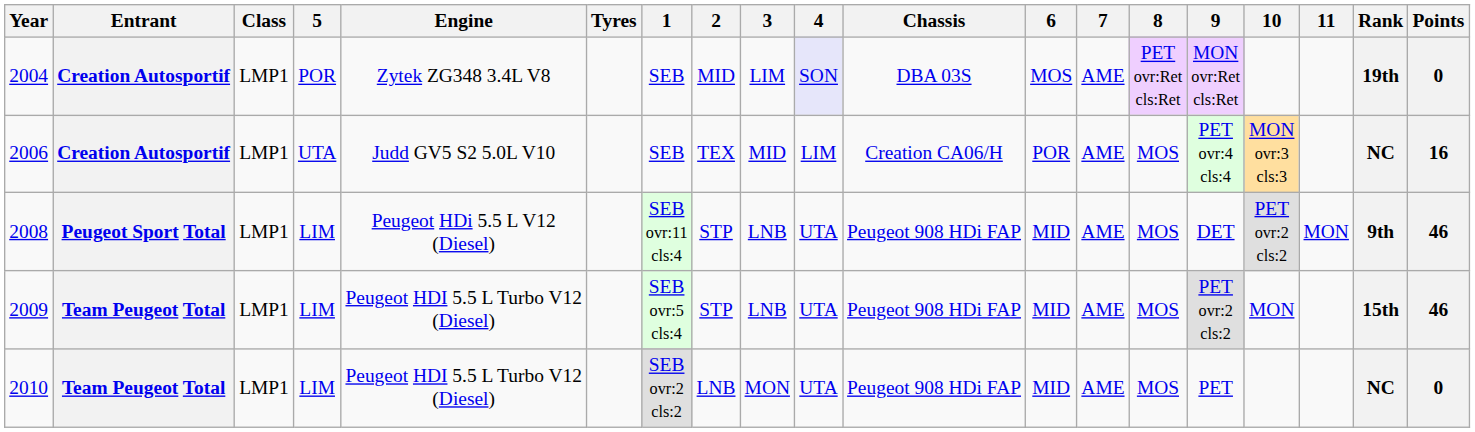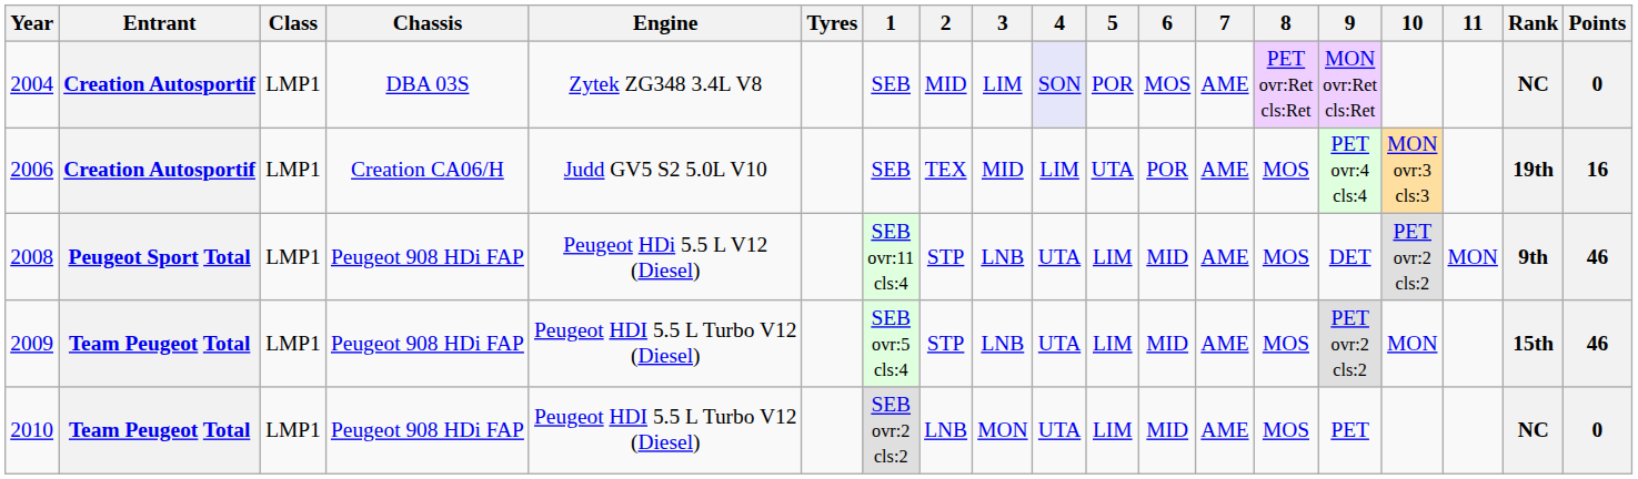 <table class="wikitable" style="text-align:center; font-size:90%">
 <tr>
 <th>Year</th>
 <th>Entrant</th>
 <th>Class</th>
-<th>5</th>
+<th>Chassis</th>
 <th>Engine</th>
 <th>Tyres</th>
 <th>1</th>
 <th>2</th>
 <th>3</th>
 <th>4</th>
-<th>Chassis</th>
+<th>5</th>
 <th>6</th>
 <th>7</th>
 <th>8</th>
 <th>9</th>
 <th>10</th>
 <th>11</th>
 <th>Rank</th>
 <th>Points</th>
 </tr>
 <tr>
 <td><a href='#'>2004</a></td>
 <th><a href='#'>Creation Autosportif</a></th>
 <td>LMP1</td>
-<td><a href='#'>POR</a></td>
+<td><a href='#'>DBA 03S</a></td>
 <td><a href='#'>Zytek</a> ZG348 3.4L V8</td>
 <td></td>
 <td><a href='#'>SEB</a></td>
 <td><a href='#'>MID</a></td>
 <td><a href='#'>LIM</a></td>
 <td style="background: lavender;"><a href='#'>SON</a></td>
-<td><a href='#'>DBA 03S</a></td>
+<td><a href='#'>POR</a></td>
 <td><a href='#'>MOS</a></td>
 <td><a href='#'>AME</a></td>
 <td style="background:#EFCFFF;"><a href='#'>PET</a><br><small>ovr:Ret<br>cls:Ret</small></td>
 <td style="background:#EFCFFF;"><a href='#'>MON</a><br><small>ovr:Ret<br>cls:Ret</small></td>
 <td></td>
 <td></td>
-<th>19th</th>
+<th>NC</th>
 <th>0</th>
 </tr>
 <tr>
 <td><a href='#'>2006</a></td>
 <th><a href='#'>Creation Autosportif</a></th>
 <td>LMP1</td>
-<td><a href='#'>UTA</a></td>
+<td><a href='#'>Creation CA06/H</a></td>
 <td><a href='#'>Judd</a> GV5 S2 5.0L V10</td>
 <td></td>
 <td><a href='#'>SEB</a></td>
 <td><a href='#'>TEX</a></td>
 <td><a href='#'>MID</a></td>
 <td><a href='#'>LIM</a></td>
-<td><a href='#'>Creation CA06/H</a></td>
+<td><a href='#'>UTA</a></td>
 <td><a href='#'>POR</a></td>
 <td><a href='#'>AME</a></td>
 <td><a href='#'>MOS</a></td>
 <td style="background:#DFFFDF;"><a href='#'>PET</a><br><small>ovr:4<br>cls:4</small></td>
 <td style="background:#FFDF9F;"><a href='#'>MON</a><br><small>ovr:3<br>cls:3</small></td>
 <td></td>
-<th>NC</th>
+<th>19th</th>
 <th>16</th>
 </tr>
 <tr>
 <td><a href='#'>2008</a></td>
 <th><a href='#'>Peugeot Sport</a> <a href='#'>Total</a></th>
 <td>LMP1</td>
-<td><a href='#'>LIM</a></td>
+<td><a href='#'>Peugeot 908 HDi FAP</a></td>
 <td><a href='#'>Peugeot</a> <a href='#'>HDi</a> 5.5 L V12<br>(<a href='#'>Diesel</a>)</td>
 <td></td>
 <td style="background:#DFFFDF;"><a href='#'>SEB</a><br><small>ovr:11<br>cls:4</small></td>
 <td><a href='#'>STP</a></td>
 <td><a href='#'>LNB</a></td>
 <td><a href='#'>UTA</a></td>
-<td><a href='#'>Peugeot 908 HDi FAP</a></td>
+<td><a href='#'>LIM</a></td>
 <td><a href='#'>MID</a></td>
 <td><a href='#'>AME</a></td>
 <td><a href='#'>MOS</a></td>
 <td><a href='#'>DET</a></td>
 <td style="background:#DFDFDF;"><a href='#'>PET</a><br><small>ovr:2<br>cls:2</small></td>
 <td><a href='#'>MON</a></td>
 <th>9th</th>
 <th>46</th>
 </tr>
 <tr>
 <td><a href='#'>2009</a></td>
 <th><a href='#'>Team Peugeot</a> <a href='#'>Total</a></th>
 <td>LMP1</td>
-<td><a href='#'>LIM</a></td>
+<td><a href='#'>Peugeot 908 HDi FAP</a></td>
 <td><a href='#'>Peugeot</a> <a href='#'>HDI</a> 5.5 L Turbo V12<br>(<a href='#'>Diesel</a>)</td>
 <td></td>
 <td style="background:#DFFFDF;"><a href='#'>SEB</a><br><small>ovr:5<br>cls:4</small></td>
 <td><a href='#'>STP</a></td>
 <td><a href='#'>LNB</a></td>
 <td><a href='#'>UTA</a></td>
-<td><a href='#'>Peugeot 908 HDi FAP</a></td>
+<td><a href='#'>LIM</a></td>
 <td><a href='#'>MID</a></td>
 <td><a href='#'>AME</a></td>
 <td><a href='#'>MOS</a></td>
 <td style="background:#DFDFDF;"><a href='#'>PET</a><br><small>ovr:2<br>cls:2</small></td>
 <td><a href='#'>MON</a></td>
 <td></td>
 <th>15th</th>
 <th>46</th>
 </tr>
 <tr>
 <td><a href='#'>2010</a></td>
 <th><a href='#'>Team Peugeot</a> <a href='#'>Total</a></th>
 <td>LMP1</td>
-<td><a href='#'>LIM</a></td>
+<td><a href='#'>Peugeot 908 HDi FAP</a></td>
 <td><a href='#'>Peugeot</a> <a href='#'>HDI</a> 5.5 L Turbo V12<br>(<a href='#'>Diesel</a>)</td>
 <td></td>
 <td style="background:#DFDFDF;"><a href='#'>SEB</a><br><small>ovr:2<br>cls:2</small></td>
 <td><a href='#'>LNB</a></td>
 <td><a href='#'>MON</a></td>
 <td><a href='#'>UTA</a></td>
-<td><a href='#'>Peugeot 908 HDi FAP</a></td>
+<td><a href='#'>LIM</a></td>
 <td><a href='#'>MID</a></td>
 <td><a href='#'>AME</a></td>
 <td><a href='#'>MOS</a></td>
 <td><a href='#'>PET</a></td>
 <td></td>
 <td></td>
 <th>NC</th>
 <th>0</th>
 </tr>
 </table>
